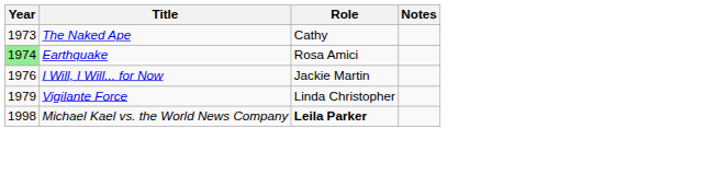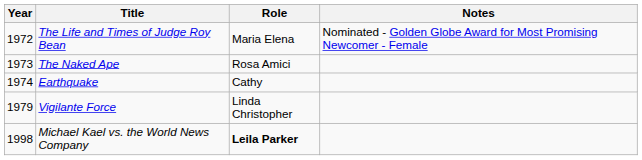 <table class="wikitable sortable">
 <tr>
 <th>Year</th>
 <th>Title</th>
 <th>Role</th>
 <th>Notes</th>
 </tr>
 <tr>
+<td>1972</td>
+<td><em><a href='#'>The Life and Times of Judge Roy Bean</a></em></td>
+<td>Maria Elena</td>
+<td>Nominated - <a href='#'>Golden Globe Award for Most Promising Newcomer - Female</a></td>
+</tr>
+<tr>
 <td>1973</td>
 <td><em><a href='#'>The Naked Ape</a></em></td>
-<td>Cathy</td>
-<td></td>
-</tr>
-<tr>
-<td style="background: lightgreen;">1974</td>
-<td><em><a href='#'>Earthquake</a></em></td>
 <td>Rosa Amici</td>
 <td></td>
 </tr>
 <tr>
-<td>1976</td>
-<td><em><a href='#'>I Will, I Will... for Now</a></em></td>
-<td>Jackie Martin</td>
+<td>1974</td>
+<td><em><a href='#'>Earthquake</a></em></td>
+<td>Cathy</td>
 <td></td>
 </tr>
 <tr>
 <td>1979</td>
 <td><em><a href='#'>Vigilante Force</a></em></td>
 <td>Linda Christopher</td>
 <td></td>
 </tr>
 <tr>
 <td>1998</td>
 <td><em>Michael Kael vs. the World News Company</em></td>
 <td><strong>Leila Parker</strong></td>
 <td></td>
 </tr>
 </table>
